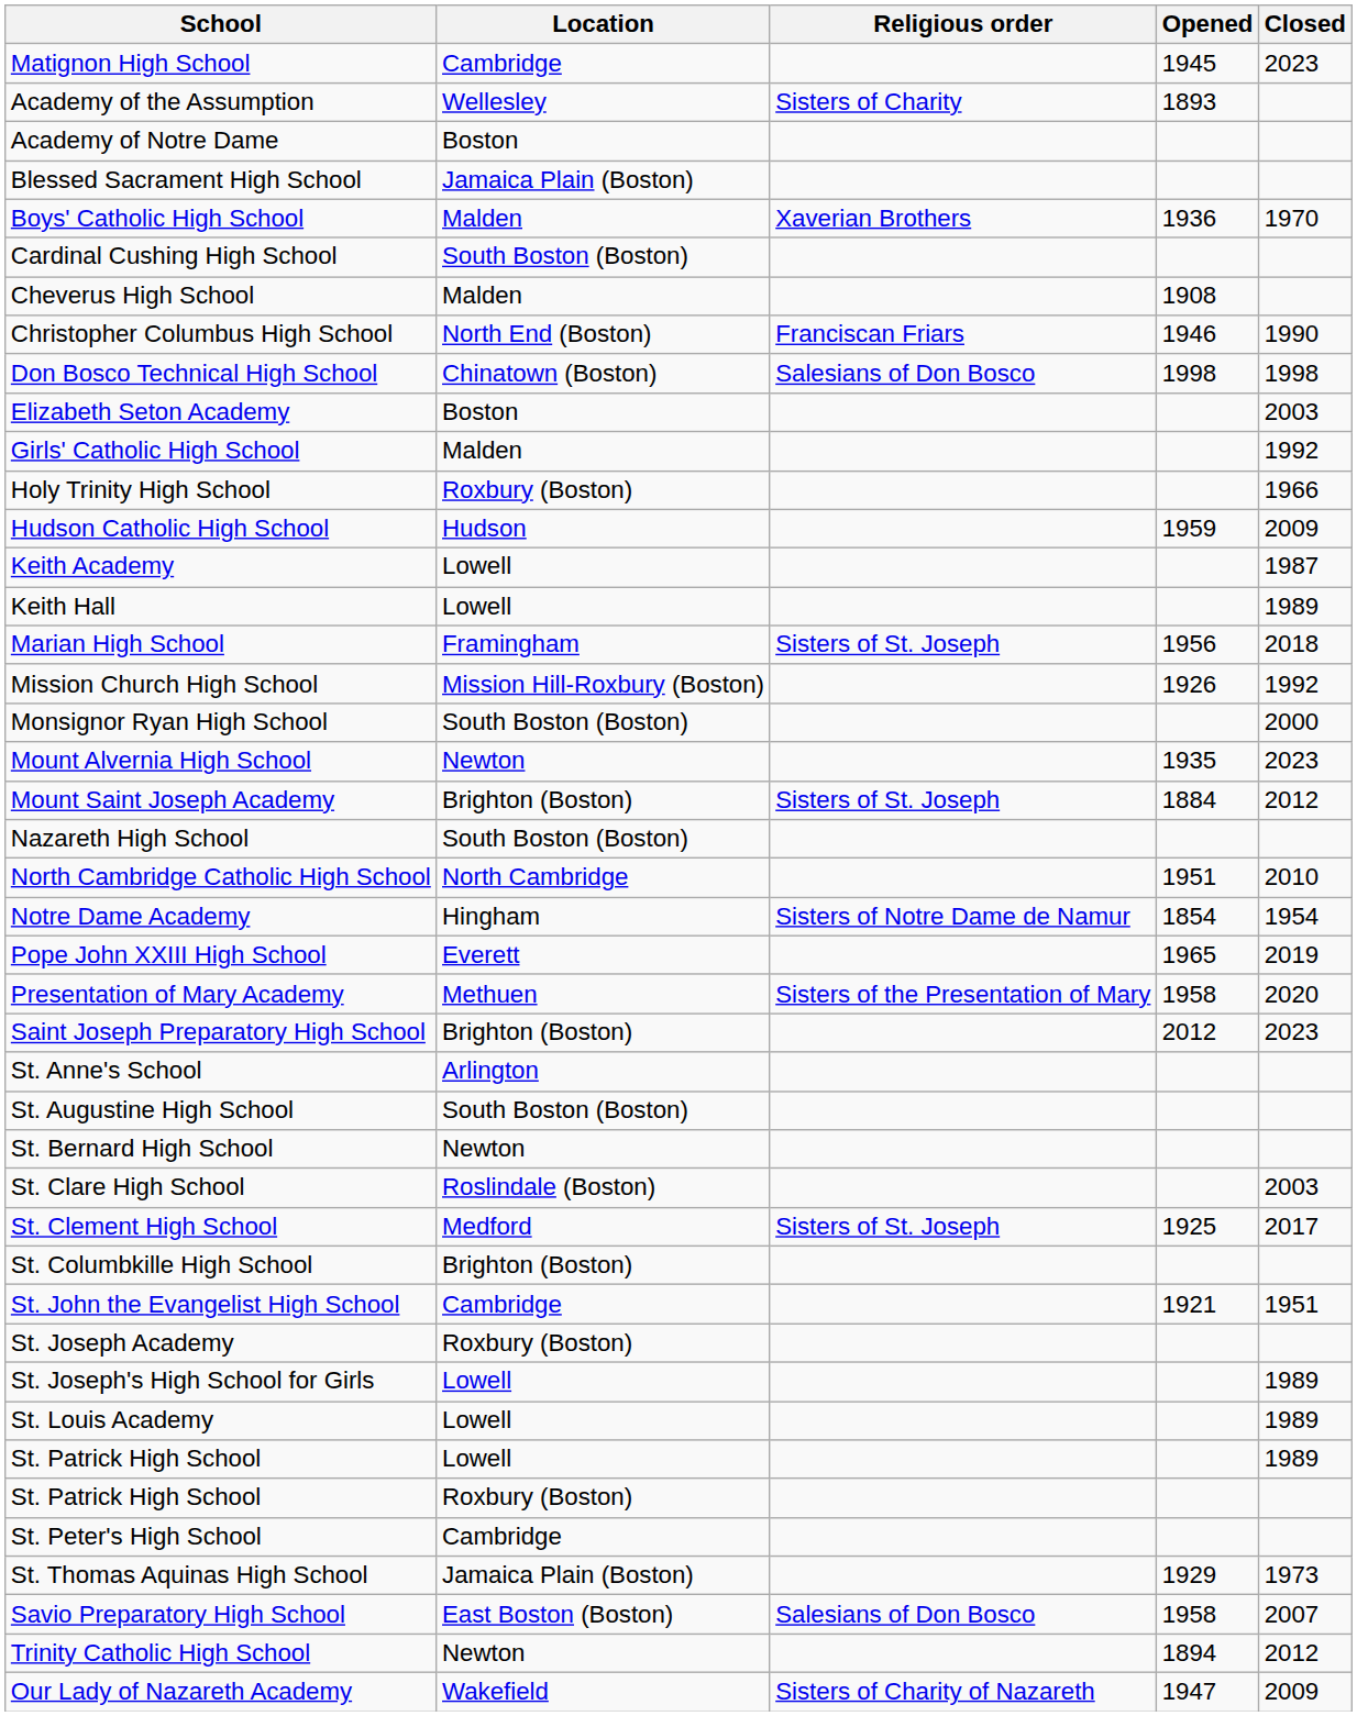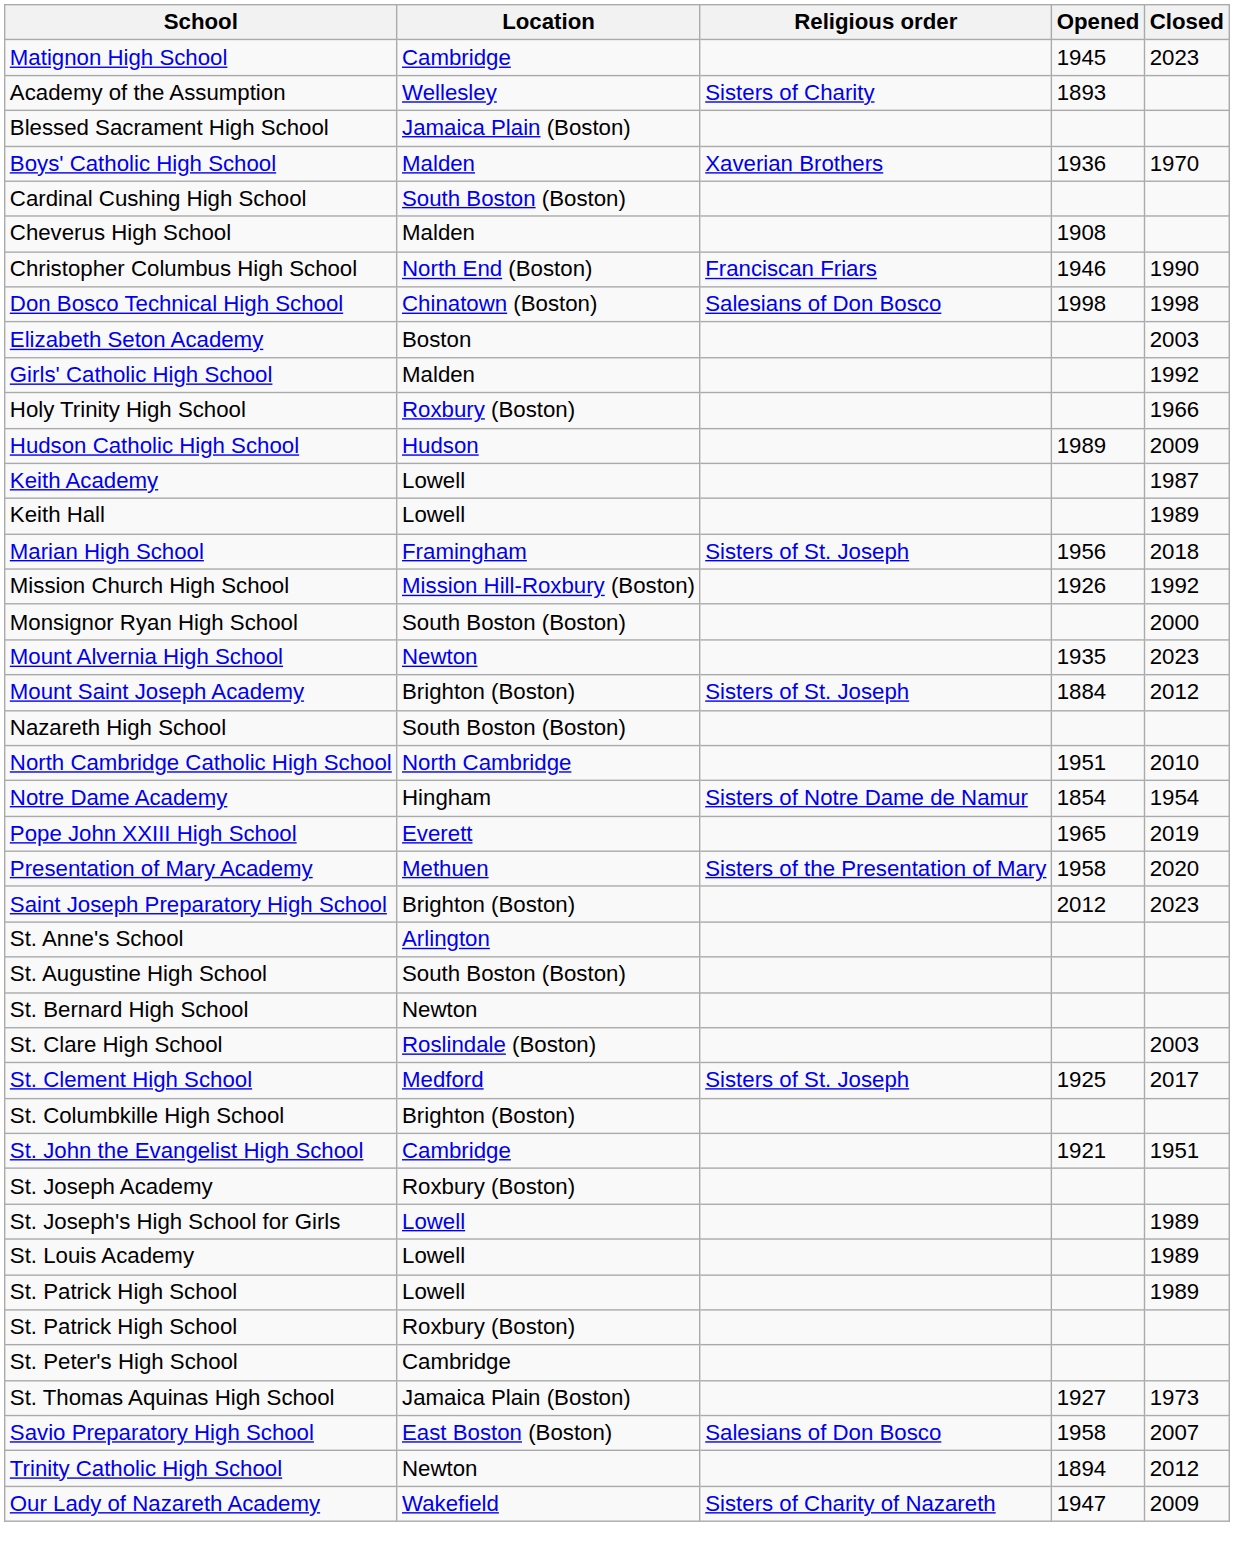 <table class="wikitable sortable">
 <tr>
 <th scope="col">School</th>
 <th scope="col">Location</th>
 <th scope="col">Religious order</th>
 <th scope="col">Opened</th>
 <th scope="col">Closed</th>
 </tr>
 <tr>
 <td><a href='#'>Matignon High School</a></td>
 <td><a href='#'>Cambridge</a></td>
 <td></td>
 <td>1945</td>
 <td>2023</td>
 </tr>
 <tr>
 <td>Academy of the Assumption</td>
 <td><a href='#'>Wellesley</a></td>
 <td><a href='#'>Sisters of Charity</a></td>
 <td>1893</td>
-<td></td>
-</tr>
-<tr>
-<td>Academy of Notre Dame</td>
-<td>Boston</td>
-<td></td>
-<td></td>
 <td></td>
 </tr>
 <tr>
 <td>Blessed Sacrament High School</td>
 <td><a href='#'>Jamaica Plain</a> (Boston)</td>
 <td></td>
 <td></td>
 <td></td>
 </tr>
 <tr>
 <td><a href='#'>Boys' Catholic High School</a></td>
 <td><a href='#'>Malden</a></td>
 <td><a href='#'>Xaverian Brothers</a></td>
 <td>1936</td>
 <td>1970</td>
 </tr>
 <tr>
 <td>Cardinal Cushing High School</td>
 <td><a href='#'>South Boston</a> (Boston)</td>
 <td></td>
 <td></td>
 <td></td>
 </tr>
 <tr>
 <td>Cheverus High School</td>
 <td>Malden</td>
 <td></td>
 <td>1908</td>
 <td></td>
 </tr>
 <tr>
 <td>Christopher Columbus High School</td>
 <td><a href='#'>North End</a> (Boston)</td>
 <td><a href='#'>Franciscan Friars</a></td>
 <td>1946</td>
 <td>1990</td>
 </tr>
 <tr>
 <td><a href='#'>Don Bosco Technical High School</a></td>
 <td><a href='#'>Chinatown</a> (Boston)</td>
 <td><a href='#'>Salesians of Don Bosco</a></td>
 <td>1998</td>
 <td>1998</td>
 </tr>
 <tr>
 <td><a href='#'>Elizabeth Seton Academy</a></td>
 <td>Boston</td>
 <td></td>
 <td></td>
 <td>2003</td>
 </tr>
 <tr>
 <td><a href='#'>Girls' Catholic High School</a></td>
 <td>Malden</td>
 <td></td>
 <td></td>
 <td>1992</td>
 </tr>
 <tr>
 <td>Holy Trinity High School</td>
 <td><a href='#'>Roxbury</a> (Boston)</td>
 <td></td>
 <td></td>
 <td>1966</td>
 </tr>
 <tr>
 <td><a href='#'>Hudson Catholic High School</a></td>
 <td><a href='#'>Hudson</a></td>
 <td></td>
-<td>1959</td>
+<td>1989</td>
 <td>2009</td>
 </tr>
 <tr>
 <td><a href='#'>Keith Academy</a></td>
 <td>Lowell</td>
 <td></td>
 <td></td>
 <td>1987</td>
 </tr>
 <tr>
 <td>Keith Hall</td>
 <td>Lowell</td>
 <td></td>
 <td></td>
 <td>1989</td>
 </tr>
 <tr>
 <td><a href='#'>Marian High School</a></td>
 <td><a href='#'>Framingham</a></td>
 <td><a href='#'>Sisters of St. Joseph</a></td>
 <td>1956</td>
 <td>2018</td>
 </tr>
 <tr>
 <td>Mission Church High School</td>
 <td><a href='#'>Mission Hill-Roxbury</a> (Boston)</td>
 <td></td>
 <td>1926</td>
 <td>1992</td>
 </tr>
 <tr>
 <td>Monsignor Ryan High School</td>
 <td>South Boston (Boston)</td>
 <td></td>
 <td></td>
 <td>2000</td>
 </tr>
 <tr>
 <td><a href='#'>Mount Alvernia High School</a></td>
 <td><a href='#'>Newton</a></td>
 <td></td>
 <td>1935</td>
 <td>2023</td>
 </tr>
 <tr>
 <td><a href='#'>Mount Saint Joseph Academy</a></td>
 <td>Brighton (Boston)</td>
 <td><a href='#'>Sisters of St. Joseph</a></td>
 <td>1884</td>
 <td>2012</td>
 </tr>
 <tr>
 <td>Nazareth High School</td>
 <td>South Boston (Boston)</td>
 <td></td>
 <td></td>
 <td></td>
 </tr>
 <tr>
 <td><a href='#'>North Cambridge Catholic High School</a></td>
 <td><a href='#'>North Cambridge</a></td>
 <td></td>
 <td>1951</td>
 <td>2010</td>
 </tr>
 <tr>
 <td><a href='#'>Notre Dame Academy</a></td>
 <td>Hingham</td>
 <td><a href='#'>Sisters of Notre Dame de Namur</a></td>
 <td>1854</td>
 <td>1954</td>
 </tr>
 <tr>
 <td><a href='#'>Pope John XXIII High School</a></td>
 <td><a href='#'>Everett</a></td>
 <td></td>
 <td>1965</td>
 <td>2019</td>
 </tr>
 <tr>
 <td><a href='#'>Presentation of Mary Academy</a></td>
 <td><a href='#'>Methuen</a></td>
 <td><a href='#'>Sisters of the Presentation of Mary</a></td>
 <td>1958</td>
 <td>2020</td>
 </tr>
 <tr>
 <td><a href='#'>Saint Joseph Preparatory High School</a></td>
 <td>Brighton (Boston)</td>
 <td></td>
 <td>2012</td>
 <td>2023</td>
 </tr>
 <tr>
 <td>St. Anne's School</td>
 <td><a href='#'>Arlington</a></td>
 <td></td>
 <td></td>
 <td></td>
 </tr>
 <tr>
 <td>St. Augustine High School</td>
 <td>South Boston (Boston)</td>
 <td></td>
 <td></td>
 <td></td>
 </tr>
 <tr>
 <td>St. Bernard High School</td>
 <td>Newton</td>
 <td></td>
 <td></td>
 <td></td>
 </tr>
 <tr>
 <td>St. Clare High School</td>
 <td><a href='#'>Roslindale</a> (Boston)</td>
 <td></td>
 <td></td>
 <td>2003</td>
 </tr>
 <tr>
 <td><a href='#'>St. Clement High School</a></td>
 <td><a href='#'>Medford</a></td>
 <td><a href='#'>Sisters of St. Joseph</a></td>
 <td>1925</td>
 <td>2017</td>
 </tr>
 <tr>
 <td>St. Columbkille High School</td>
 <td>Brighton (Boston)</td>
 <td></td>
 <td></td>
 <td></td>
 </tr>
 <tr>
 <td><a href='#'>St. John the Evangelist High School</a></td>
 <td><a href='#'>Cambridge</a></td>
 <td></td>
 <td>1921</td>
 <td>1951</td>
 </tr>
 <tr>
 <td>St. Joseph Academy</td>
 <td>Roxbury (Boston)</td>
 <td></td>
 <td></td>
 <td></td>
 </tr>
 <tr>
 <td>St. Joseph's High School for Girls</td>
 <td><a href='#'>Lowell</a></td>
 <td></td>
 <td></td>
 <td>1989</td>
 </tr>
 <tr>
 <td>St. Louis Academy</td>
 <td>Lowell</td>
 <td></td>
 <td></td>
 <td>1989</td>
 </tr>
 <tr>
 <td>St. Patrick High School</td>
 <td>Lowell</td>
 <td></td>
 <td></td>
 <td>1989</td>
 </tr>
 <tr>
 <td>St. Patrick High School</td>
 <td>Roxbury (Boston)</td>
 <td></td>
 <td></td>
 <td></td>
 </tr>
 <tr>
 <td>St. Peter's High School</td>
 <td>Cambridge</td>
 <td></td>
 <td></td>
 <td></td>
 </tr>
 <tr>
 <td>St. Thomas Aquinas High School</td>
 <td>Jamaica Plain (Boston)</td>
 <td></td>
-<td>1929</td>
+<td>1927</td>
 <td>1973</td>
 </tr>
 <tr>
 <td><a href='#'>Savio Preparatory High School</a></td>
 <td><a href='#'>East Boston</a> (Boston)</td>
 <td><a href='#'>Salesians of Don Bosco</a></td>
 <td>1958</td>
 <td>2007</td>
 </tr>
 <tr>
 <td><a href='#'>Trinity Catholic High School</a></td>
 <td>Newton</td>
 <td></td>
 <td>1894</td>
 <td>2012</td>
 </tr>
 <tr>
 <td><a href='#'>Our Lady of Nazareth Academy</a></td>
 <td><a href='#'>Wakefield</a></td>
 <td><a href='#'>Sisters of Charity of Nazareth</a></td>
 <td>1947</td>
 <td>2009</td>
 </tr>
 </table>
